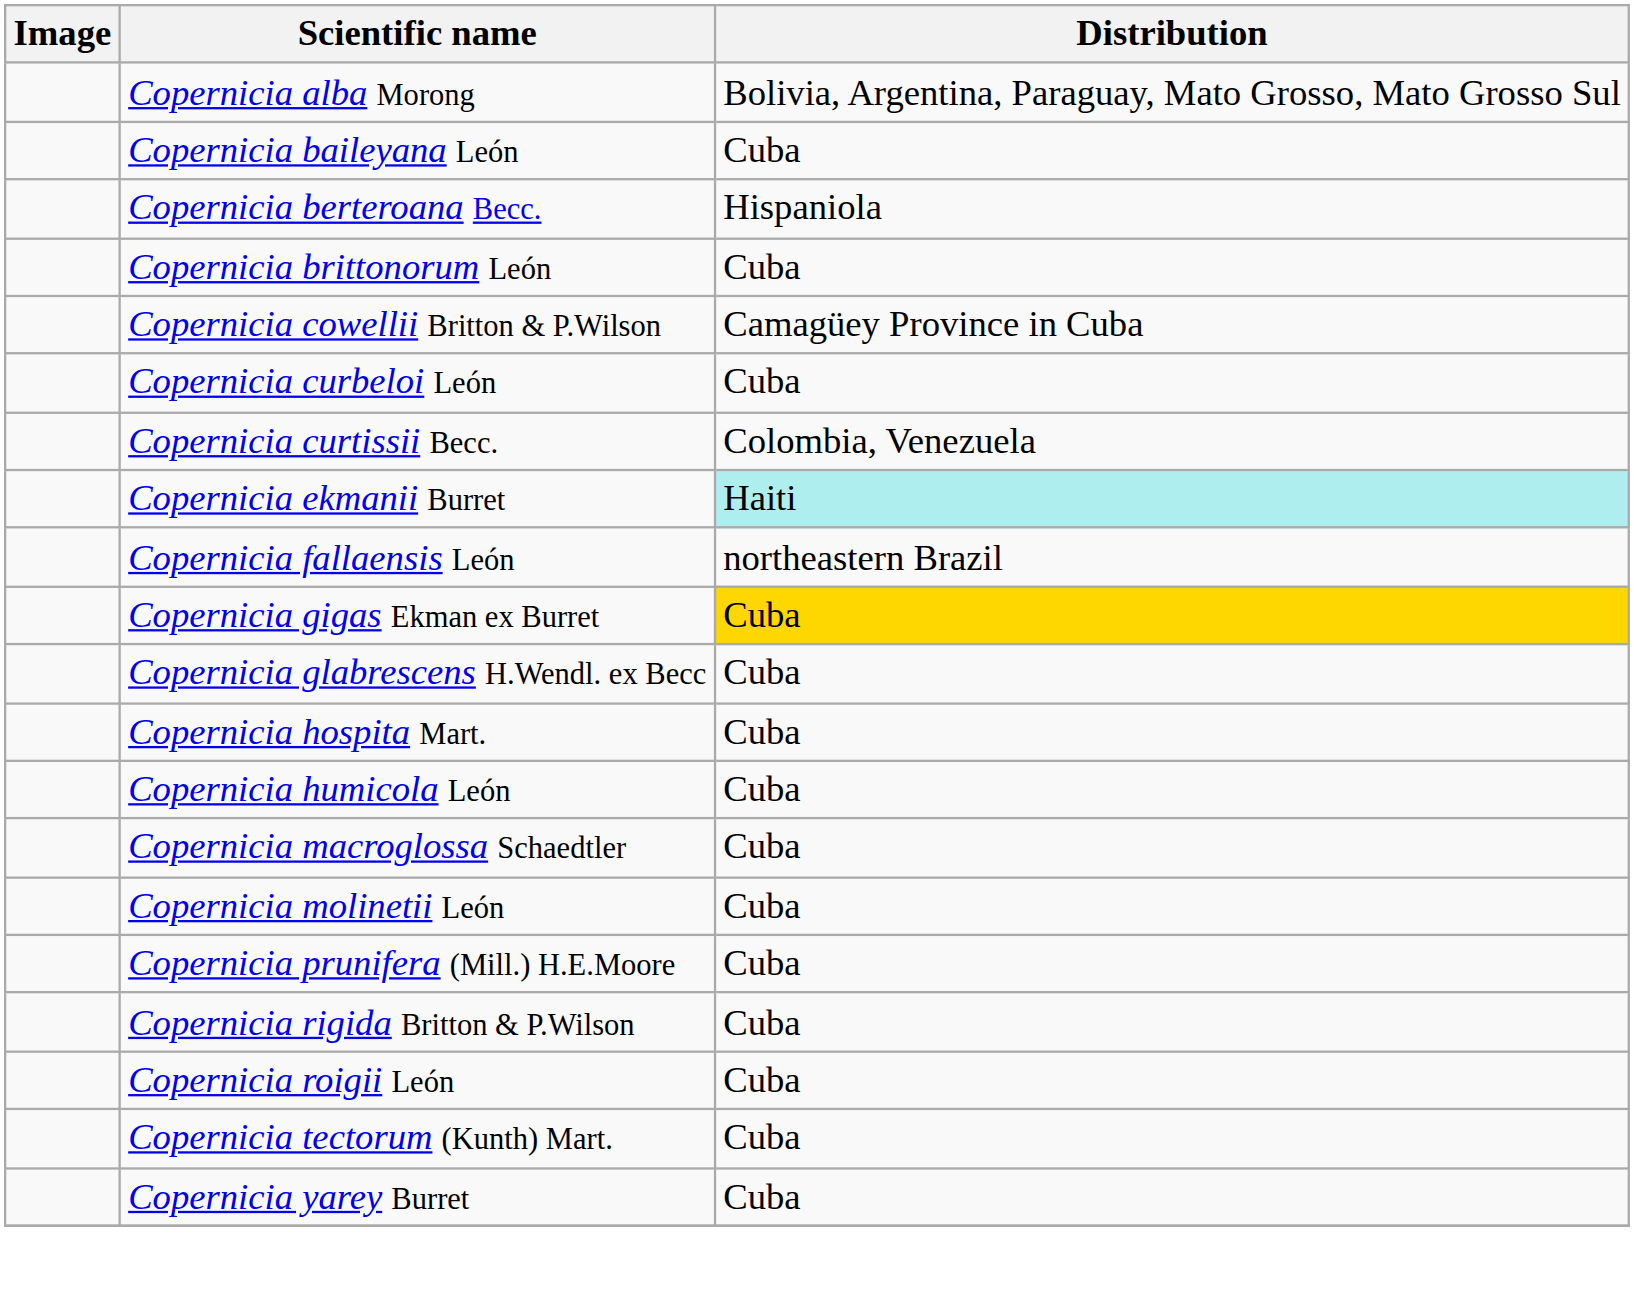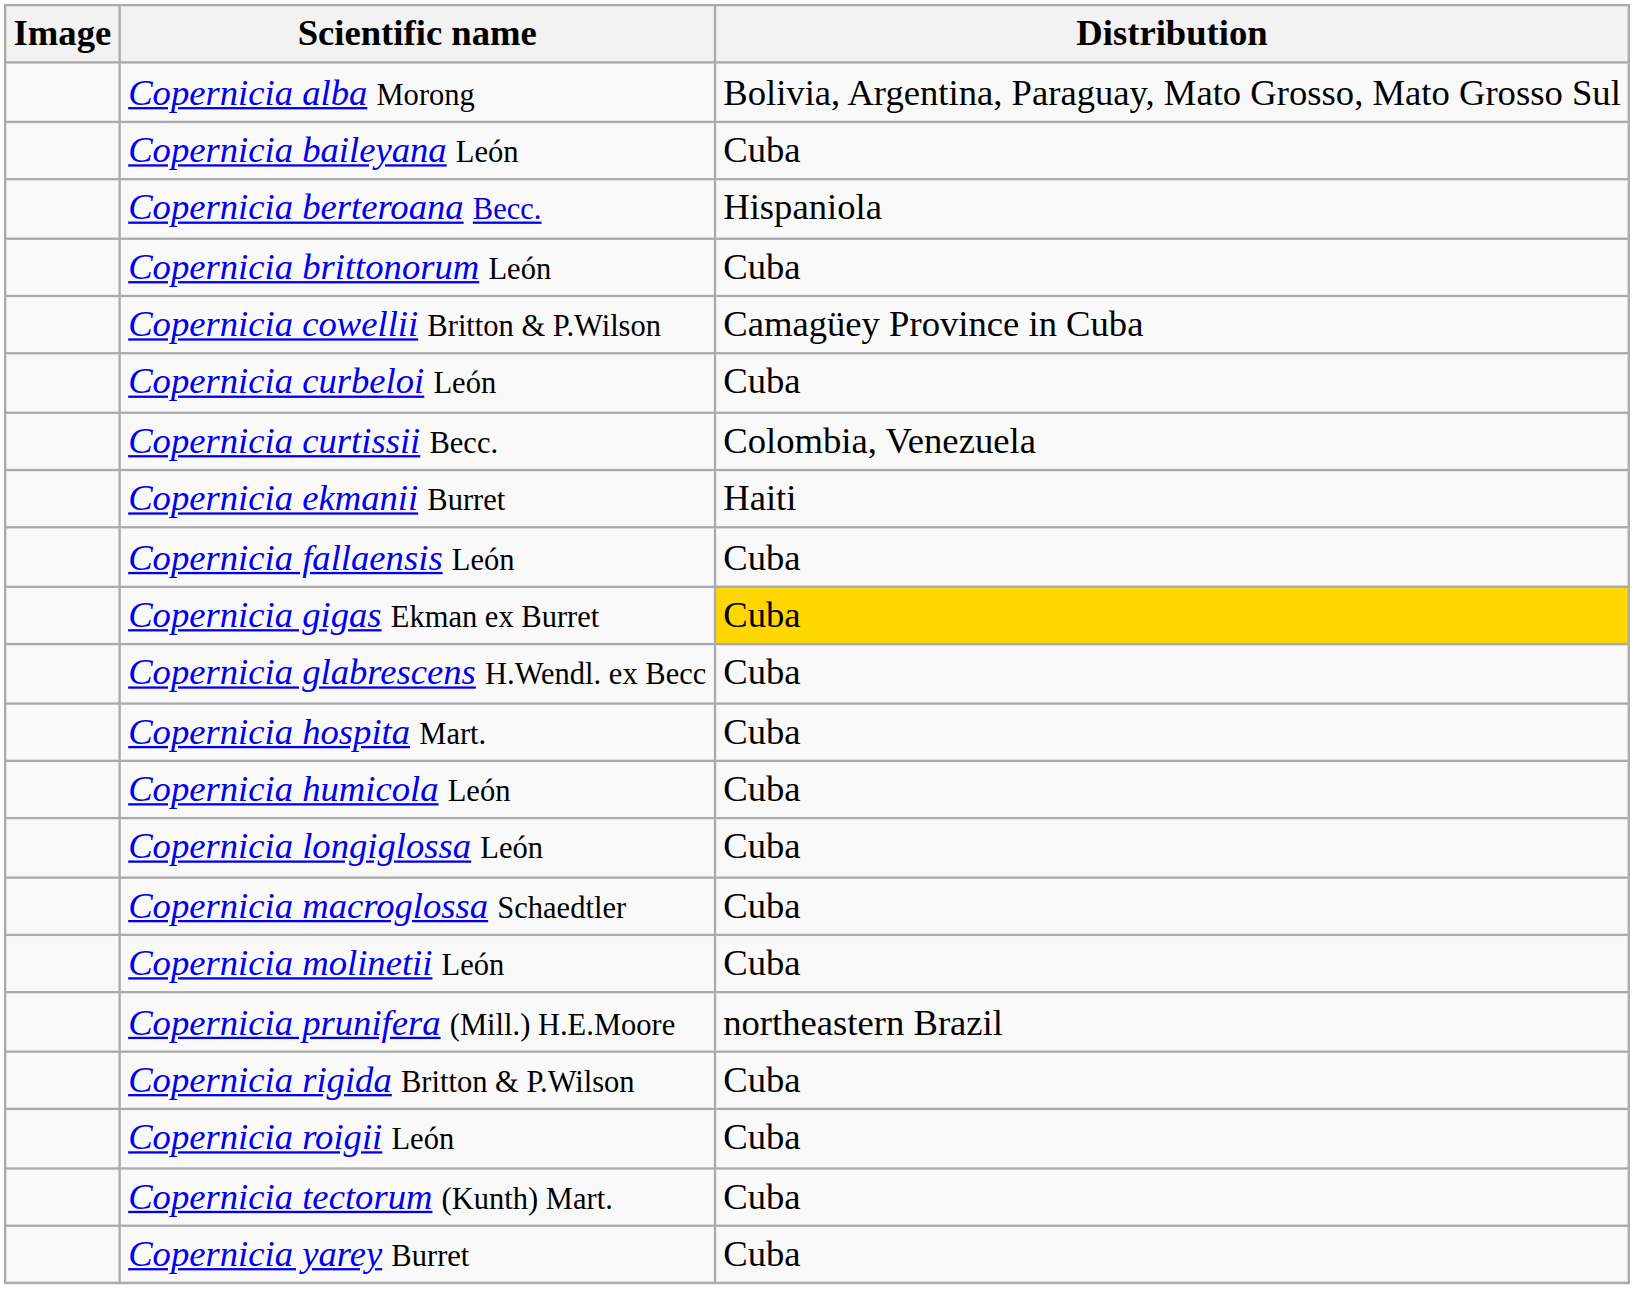 <table class="wikitable">
 <tr>
 <th>Image</th>
 <th>Scientific name</th>
 <th>Distribution</th>
 </tr>
 <tr>
 <td></td>
 <td><em><a href='#'>Copernicia alba</a></em> <small>Morong</small></td>
 <td>Bolivia, Argentina, Paraguay, Mato Grosso, Mato Grosso Sul</td>
 </tr>
 <tr>
 <td></td>
 <td><em><a href='#'>Copernicia baileyana</a></em> <small>León</small></td>
 <td>Cuba</td>
 </tr>
 <tr>
 <td></td>
 <td><em><a href='#'>Copernicia berteroana</a></em> <small><a href='#'>Becc.</a></small></td>
 <td>Hispaniola</td>
 </tr>
 <tr>
 <td></td>
 <td><em><a href='#'>Copernicia brittonorum</a></em> <small>León</small></td>
 <td>Cuba</td>
 </tr>
 <tr>
 <td></td>
 <td><em><a href='#'>Copernicia cowellii</a></em> <small>Britton & P.Wilson</small></td>
 <td>Camagüey Province in Cuba</td>
 </tr>
 <tr>
 <td></td>
 <td><em><a href='#'>Copernicia curbeloi</a></em> <small>León</small></td>
 <td>Cuba</td>
 </tr>
 <tr>
 <td></td>
 <td><em><a href='#'>Copernicia curtissii</a></em> <small>Becc.</small></td>
 <td>Colombia, Venezuela</td>
 </tr>
 <tr>
 <td></td>
 <td><em><a href='#'>Copernicia ekmanii</a></em> <small>Burret</small></td>
-<td style="background: paleturquoise;">Haiti</td>
+<td>Haiti</td>
 </tr>
 <tr>
 <td></td>
 <td><em><a href='#'>Copernicia fallaensis</a></em> <small>León</small></td>
-<td>northeastern Brazil</td>
+<td>Cuba</td>
 </tr>
 <tr>
 <td></td>
 <td><em><a href='#'>Copernicia gigas</a></em> <small>Ekman ex Burret</small></td>
 <td style="background: gold;">Cuba</td>
 </tr>
 <tr>
 <td></td>
 <td><em><a href='#'>Copernicia glabrescens</a></em> <small>H.Wendl. ex Becc</small></td>
 <td>Cuba</td>
 </tr>
 <tr>
 <td></td>
 <td><em><a href='#'>Copernicia hospita</a></em> <small>Mart.</small></td>
 <td>Cuba</td>
 </tr>
 <tr>
 <td></td>
 <td><em><a href='#'>Copernicia humicola</a></em> <small>León</small></td>
 <td>Cuba</td>
 </tr>
 <tr>
 <td></td>
+<td><em><a href='#'>Copernicia longiglossa</a></em> <small>León</small></td>
+<td>Cuba</td>
+</tr>
+<tr>
+<td></td>
 <td><em><a href='#'>Copernicia macroglossa</a></em> <small>Schaedtler</small></td>
 <td>Cuba</td>
 </tr>
 <tr>
 <td></td>
 <td><em><a href='#'>Copernicia molinetii</a></em> <small>León</small></td>
 <td>Cuba</td>
 </tr>
 <tr>
 <td></td>
 <td><em><a href='#'>Copernicia prunifera</a></em>  <small>(Mill.) H.E.Moore</small></td>
-<td>Cuba</td>
+<td>northeastern Brazil</td>
 </tr>
 <tr>
 <td></td>
 <td><em><a href='#'>Copernicia rigida</a></em> <small>Britton & P.Wilson</small></td>
 <td>Cuba</td>
 </tr>
 <tr>
 <td></td>
 <td><em><a href='#'>Copernicia roigii</a></em> <small>León</small></td>
 <td>Cuba</td>
 </tr>
 <tr>
 <td></td>
 <td><em><a href='#'>Copernicia tectorum</a></em>  <small>(Kunth) Mart.</small></td>
 <td>Cuba</td>
 </tr>
 <tr>
 <td></td>
 <td><em><a href='#'>Copernicia yarey</a></em> <small>Burret</small></td>
 <td>Cuba</td>
 </tr>
 <tr>
 </tr>
 </table>
